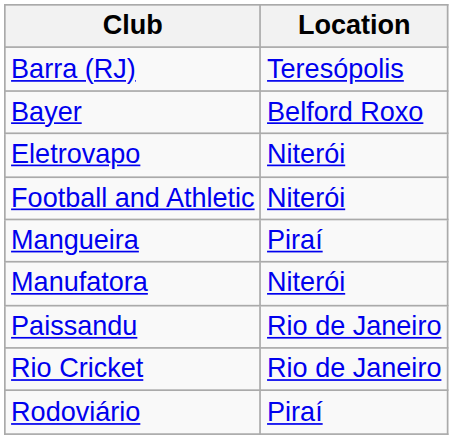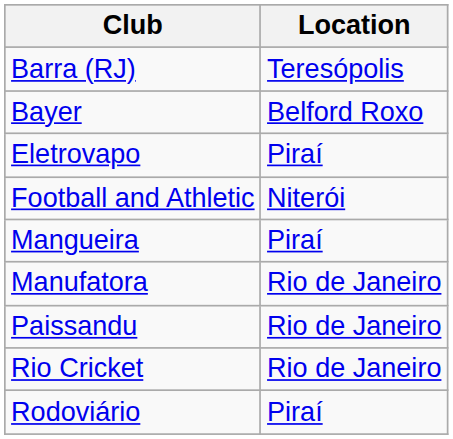 <table class="wikitable sortable">
 <tr>
 <th>Club</th>
 <th>Location</th>
 </tr>
 <tr>
 <td><a href='#'>Barra (RJ)</a></td>
 <td><a href='#'>Teresópolis</a></td>
 </tr>
 <tr>
 <td><a href='#'>Bayer</a></td>
 <td><a href='#'>Belford Roxo</a></td>
 </tr>
 <tr>
 <td><a href='#'>Eletrovapo</a></td>
-<td><a href='#'>Niterói</a></td>
+<td><a href='#'>Piraí</a></td>
 </tr>
 <tr>
 <td><a href='#'>Football and Athletic</a></td>
 <td><a href='#'>Niterói</a></td>
 </tr>
 <tr>
 <td><a href='#'>Mangueira</a></td>
 <td><a href='#'>Piraí</a></td>
 </tr>
 <tr>
 <td><a href='#'>Manufatora</a></td>
-<td><a href='#'>Niterói</a></td>
+<td><a href='#'>Rio de Janeiro</a></td>
 </tr>
 <tr>
 <td><a href='#'>Paissandu</a></td>
 <td><a href='#'>Rio de Janeiro</a></td>
 </tr>
 <tr>
 <td><a href='#'>Rio Cricket</a></td>
 <td><a href='#'>Rio de Janeiro</a></td>
 </tr>
 <tr>
 <td><a href='#'>Rodoviário</a></td>
 <td><a href='#'>Piraí</a></td>
 </tr>
 </table>
